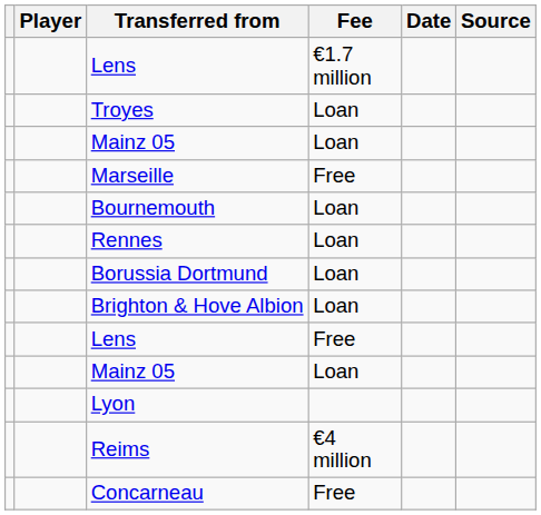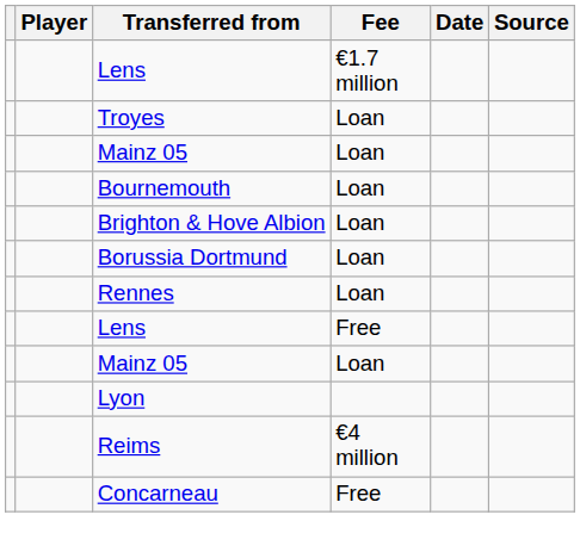 <table class="wikitable plainrowheaders sortable">
 <tr>
 <th></th>
 <th scope="col">Player</th>
 <th>Transferred from</th>
 <th style="width: 65px;">Fee</th>
 <th scope="col">Date</th>
 <th scope="col">Source</th>
 </tr>
 <tr>
 <td align="center"></td>
 <td></td>
 <td> <a href='#'>Lens</a></td>
 <td>€1.7 million</td>
 <td></td>
 <td></td>
 </tr>
 <tr>
 <td align="center"></td>
 <td></td>
 <td> <a href='#'>Troyes</a></td>
 <td>Loan</td>
 <td></td>
 <td></td>
 </tr>
 <tr>
 <td align="center"></td>
 <td></td>
 <td> <a href='#'>Mainz 05</a></td>
 <td>Loan</td>
 <td></td>
 <td></td>
 </tr>
 <tr>
 <td align="center"></td>
 <td></td>
-<td> <a href='#'>Marseille</a></td>
-<td>Free</td>
-<td></td>
-<td></td>
-</tr>
-<tr>
-<td align="center"></td>
-<td></td>
 <td> <a href='#'>Bournemouth</a></td>
 <td>Loan</td>
 <td></td>
 <td></td>
 </tr>
 <tr>
 <td align="center"></td>
 <td></td>
-<td> <a href='#'>Rennes</a></td>
+<td> <a href='#'>Brighton & Hove Albion</a></td>
 <td>Loan</td>
 <td></td>
 <td></td>
 </tr>
 <tr>
 <td align="center"></td>
 <td></td>
 <td> <a href='#'>Borussia Dortmund</a></td>
 <td>Loan</td>
 <td></td>
 <td></td>
 </tr>
 <tr>
 <td align="center"></td>
 <td></td>
-<td> <a href='#'>Brighton & Hove Albion</a></td>
+<td> <a href='#'>Rennes</a></td>
 <td>Loan</td>
 <td></td>
 <td></td>
 </tr>
 <tr>
 <td align="center"></td>
 <td></td>
 <td> <a href='#'>Lens</a></td>
 <td>Free</td>
 <td></td>
 <td></td>
 </tr>
 <tr>
 <td align="center"></td>
 <td></td>
 <td> <a href='#'>Mainz 05</a></td>
 <td>Loan</td>
 <td></td>
 <td></td>
 </tr>
 <tr>
 <td align="center"></td>
 <td></td>
 <td> <a href='#'>Lyon</a></td>
 <td></td>
 <td></td>
 <td></td>
 </tr>
 <tr>
 <td align="center"></td>
 <td></td>
 <td> <a href='#'>Reims</a></td>
 <td>€4 million</td>
 <td></td>
 <td></td>
 </tr>
 <tr>
 <td align="center"></td>
 <td></td>
 <td> <a href='#'>Concarneau</a></td>
 <td>Free</td>
 <td></td>
 <td></td>
 </tr>
 </table>
